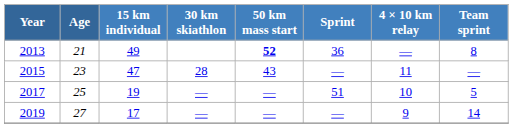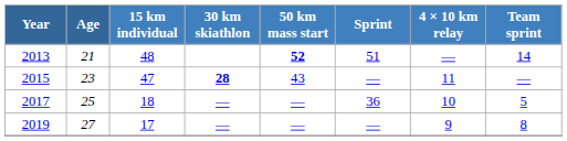 <table class="wikitable" style="font-size:95%; text-align:center; border:grey solid 1px; border-collapse:collapse; background:#ffffff;">
 <tr>
 <th style="background-color:#369; color:white; width:60px;"> Year </th>
 <th style="background-color:#369; color:white; width:40px;"> Age </th>
 <th style="background-color:#4180be; color:white; width:75px;"> 15 km <br> individual </th>
 <th style="background-color:#4180be; color:white; width:75px;"> 30 km <br> skiathlon </th>
 <th style="background-color:#4180be; color:white; width:75px;"> 50 km <br> mass start </th>
 <th style="background-color:#4180be; color:white; width:75px;"> Sprint </th>
 <th style="background-color:#4180be; color:white; width:75px;"> 4 × 10 km <br> relay </th>
 <th style="background-color:#4180be; color:white; width:75px;"> Team <br> sprint </th>
 </tr>
 <tr>
 <td><a href='#'>2013</a></td>
 <td><em>21</em></td>
-<td><a href='#'>49</a></td>
+<td><a href='#'>48</a></td>
 <td><a href='#'></a></td>
 <td><strong><a href='#'>52</a></strong></td>
-<td><a href='#'>36</a></td>
+<td><a href='#'>51</a></td>
 <td><a href='#'>—</a></td>
-<td><a href='#'>8</a></td>
+<td><a href='#'>14</a></td>
 </tr>
 <tr>
 <td><a href='#'>2015</a></td>
 <td><em>23</em></td>
 <td><a href='#'>47</a></td>
-<td><a href='#'>28</a></td>
+<td><strong><a href='#'>28</a></strong></td>
 <td><a href='#'>43</a></td>
 <td><a href='#'>—</a></td>
 <td><a href='#'>11</a></td>
 <td><a href='#'>—</a></td>
 </tr>
 <tr>
 <td><a href='#'>2017</a></td>
 <td><em>25</em></td>
-<td><a href='#'>19</a></td>
+<td><a href='#'>18</a></td>
 <td><a href='#'>—</a></td>
 <td><a href='#'>—</a></td>
-<td><a href='#'>51</a></td>
+<td><a href='#'>36</a></td>
 <td><a href='#'>10</a></td>
 <td><a href='#'>5</a></td>
 </tr>
 <tr>
 <td><a href='#'>2019</a></td>
 <td><em>27</em></td>
 <td><a href='#'>17</a></td>
 <td><a href='#'>—</a></td>
 <td><a href='#'>—</a></td>
 <td><a href='#'>—</a></td>
 <td><a href='#'>9</a></td>
-<td><a href='#'>14</a></td>
+<td><a href='#'>8</a></td>
 </tr>
 <tr>
 </tr>
 </table>
